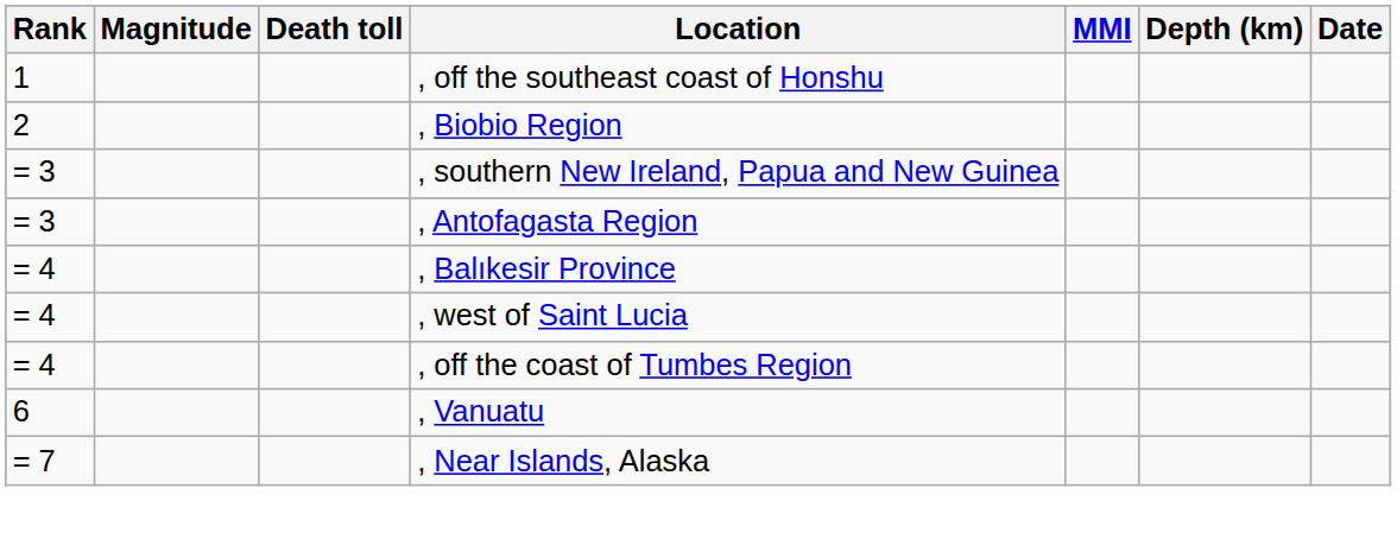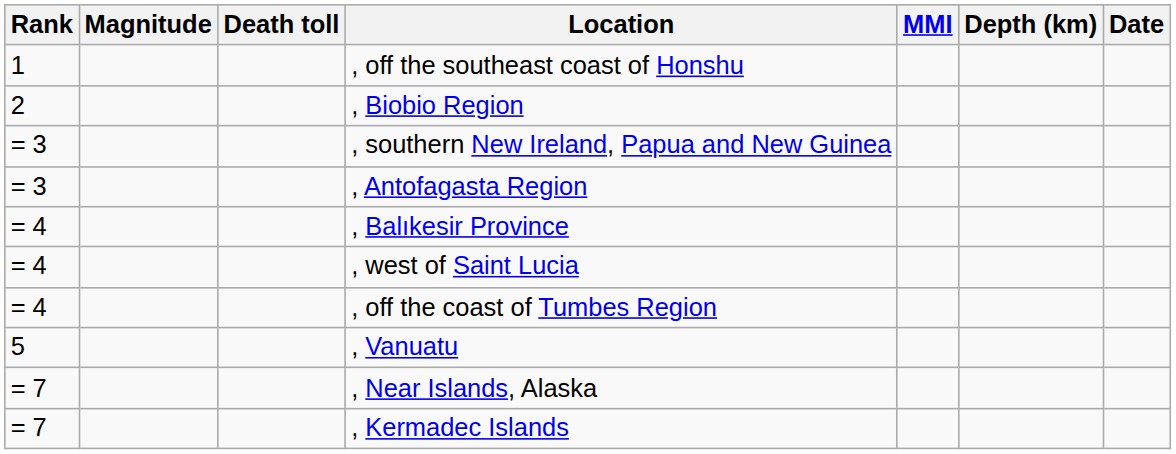 <table class="sortable wikitable" style="font-size:100%;">
 <tr>
 <th>Rank</th>
 <th>Magnitude</th>
 <th>Death toll</th>
 <th>Location</th>
 <th><a href='#'>MMI</a></th>
 <th>Depth (km)</th>
 <th>Date</th>
 </tr>
 <tr>
 <td>1</td>
 <td></td>
 <td></td>
 <td>, off the southeast coast of <a href='#'>Honshu</a></td>
 <td></td>
 <td></td>
 <td></td>
 </tr>
 <tr>
 <td>2</td>
 <td></td>
 <td></td>
 <td>, <a href='#'>Biobio Region</a></td>
 <td></td>
 <td></td>
 <td></td>
 </tr>
 <tr>
 <td>= 3</td>
 <td></td>
 <td></td>
 <td>, southern <a href='#'>New Ireland</a>, <a href='#'>Papua and New Guinea</a></td>
 <td></td>
 <td></td>
 <td></td>
 </tr>
 <tr>
 <td>= 3</td>
 <td></td>
 <td></td>
 <td>, <a href='#'>Antofagasta Region</a></td>
 <td></td>
 <td></td>
 <td></td>
 </tr>
 <tr>
 <td>= 4</td>
 <td></td>
 <td></td>
 <td>, <a href='#'>Balıkesir Province</a></td>
 <td></td>
 <td></td>
 <td></td>
 </tr>
 <tr>
 <td>= 4</td>
 <td></td>
 <td></td>
 <td>, west of <a href='#'>Saint Lucia</a></td>
 <td></td>
 <td></td>
 <td></td>
 </tr>
 <tr>
 <td>= 4</td>
 <td></td>
 <td></td>
 <td>, off the coast of <a href='#'>Tumbes Region</a></td>
 <td></td>
 <td></td>
 <td></td>
 </tr>
 <tr>
-<td>6</td>
+<td>5</td>
 <td></td>
 <td></td>
 <td>, <a href='#'>Vanuatu</a></td>
 <td></td>
 <td></td>
 <td></td>
 </tr>
 <tr>
 <td>= 7</td>
 <td></td>
 <td></td>
 <td>, <a href='#'>Near Islands</a>, Alaska</td>
 <td></td>
 <td></td>
 <td></td>
 </tr>
+<tr>
+<td>= 7</td>
+<td></td>
+<td></td>
+<td>, <a href='#'>Kermadec Islands</a></td>
+<td></td>
+<td></td>
+<td></td>
+</tr>
 </table>
